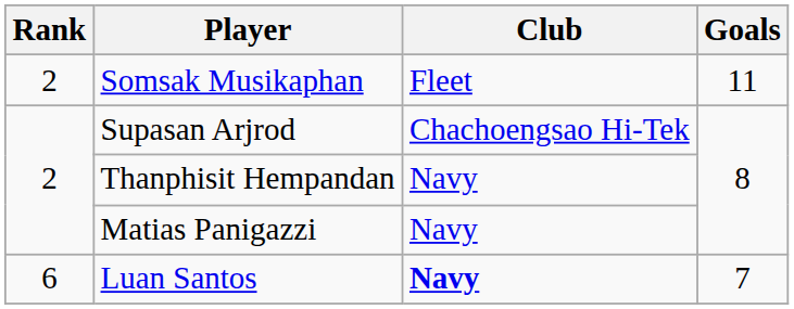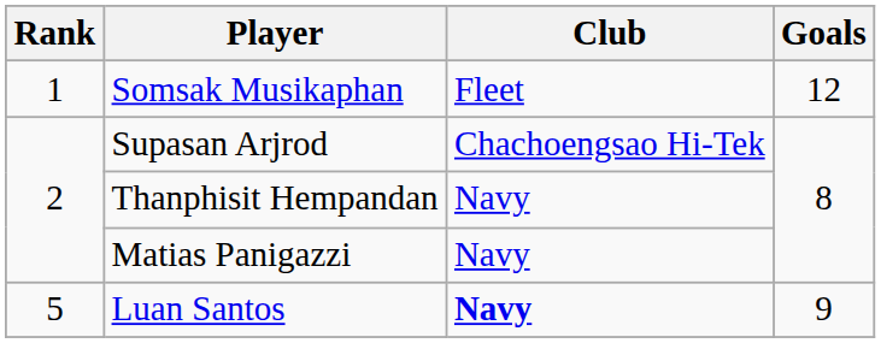 <table class="wikitable" style="text-align:center">
 <tr>
 <th>Rank</th>
 <th>Player</th>
 <th>Club</th>
 <th>Goals</th>
 </tr>
 <tr>
-<td>2</td>
+<td>1</td>
 <td align="left"> <a href='#'>Somsak Musikaphan</a></td>
 <td align="left"><a href='#'>Fleet</a></td>
-<td>11</td>
+<td>12</td>
 </tr>
 <tr>
 <td rowspan="3">2</td>
 <td align="left"> Supasan Arjrod</td>
 <td align="left"><a href='#'>Chachoengsao Hi-Tek</a></td>
 <td rowspan="3">8</td>
 </tr>
 <tr>
 <td align="left"> Thanphisit Hempandan</td>
 <td align="left"><a href='#'>Navy</a></td>
 </tr>
 <tr>
 <td align="left"> Matias Panigazzi</td>
 <td align="left"><a href='#'>Navy</a></td>
 </tr>
 <tr>
-<td>6</td>
+<td>5</td>
 <td align="left"> <a href='#'>Luan Santos</a></td>
 <td align="left"><strong><a href='#'>Navy</a></strong></td>
-<td>7</td>
+<td>9</td>
 </tr>
 </table>
